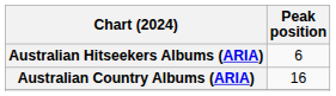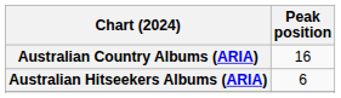 <table class="wikitable sortable plainrowheaders" style="text-align:center">
 <tr>
 <th scope="col">Chart (2024)</th>
 <th scope="col">Peak<br>position</th>
 </tr>
 <tr>
+<th scope="row">Australian Country Albums (<a href='#'>ARIA</a>)</th>
+<td>16</td>
+</tr>
+<tr>
 <th scope="row">Australian Hitseekers Albums (<a href='#'>ARIA</a>)</th>
 <td>6</td>
-</tr>
-<tr>
-<th scope="row">Australian Country Albums (<a href='#'>ARIA</a>)</th>
-<td>16</td>
 </tr>
 <tr>
 </tr>
 <tr>
 </tr>
 <tr>
 </tr>
 <tr>
 </tr>
 <tr>
 </tr>
 <tr>
 </tr>
 </table>
